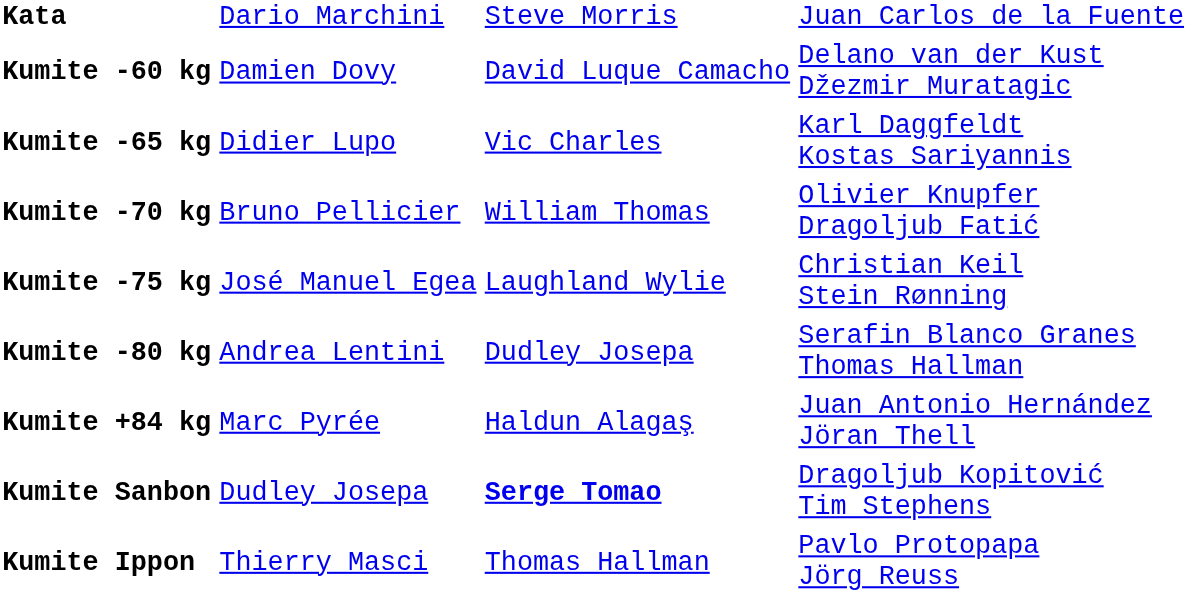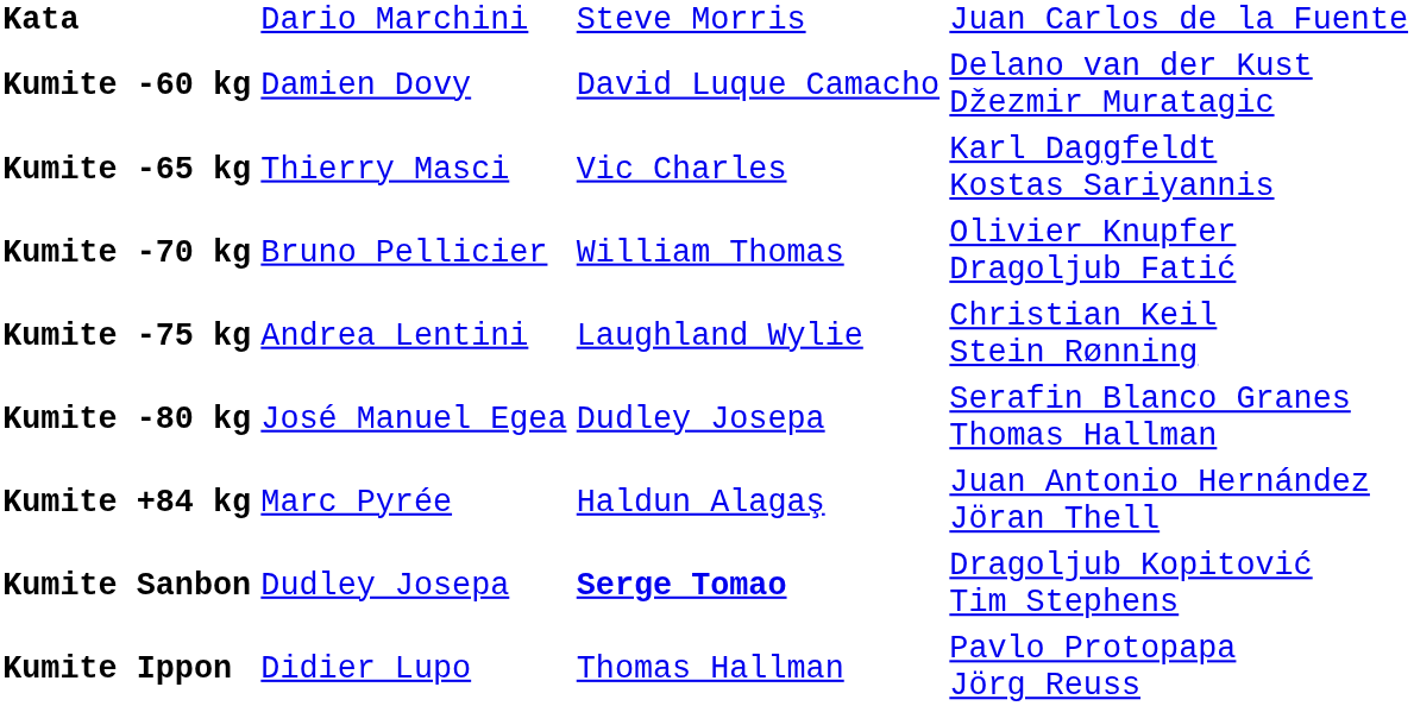 <table>
 <tr>
 <td><strong>Kata</strong></td>
 <td> <a href='#'>Dario Marchini</a></td>
 <td> <a href='#'>Steve Morris</a></td>
 <td> <a href='#'>Juan Carlos de la Fuente</a></td>
 </tr>
 <tr>
 <td><strong>Kumite -60 kg</strong></td>
 <td> <a href='#'>Damien Dovy</a></td>
 <td> <a href='#'>David Luque Camacho</a></td>
 <td> <a href='#'>Delano van der Kust</a> <br>  <a href='#'>Džezmir Muratagic</a></td>
 </tr>
 <tr>
 <td><strong>Kumite -65 kg</strong></td>
-<td> <a href='#'>Didier Lupo</a></td>
+<td> <a href='#'>Thierry Masci</a></td>
 <td> <a href='#'>Vic Charles</a></td>
 <td> <a href='#'>Karl Daggfeldt</a> <br>  <a href='#'>Kostas Sariyannis</a></td>
 </tr>
 <tr>
 <td><strong>Kumite -70 kg</strong></td>
 <td> <a href='#'>Bruno Pellicier</a></td>
 <td> <a href='#'>William Thomas</a></td>
 <td> <a href='#'>Olivier Knupfer</a> <br>  <a href='#'>Dragoljub Fatić</a></td>
 </tr>
 <tr>
 <td><strong>Kumite -75 kg</strong></td>
-<td> <a href='#'>José Manuel Egea</a></td>
+<td> <a href='#'>Andrea Lentini</a></td>
 <td> <a href='#'>Laughland Wylie</a></td>
 <td> <a href='#'>Christian Keil</a> <br>  <a href='#'>Stein Rønning</a></td>
 </tr>
 <tr>
 <td><strong>Kumite -80 kg</strong></td>
-<td> <a href='#'>Andrea Lentini</a></td>
+<td> <a href='#'>José Manuel Egea</a></td>
 <td> <a href='#'>Dudley Josepa</a></td>
 <td> <a href='#'>Serafin Blanco Granes</a> <br>  <a href='#'>Thomas Hallman</a></td>
 </tr>
 <tr>
 <td><strong>Kumite +84 kg</strong></td>
 <td> <a href='#'>Marc Pyrée</a></td>
 <td> <a href='#'>Haldun Alagaş</a></td>
 <td> <a href='#'>Juan Antonio Hernández</a> <br>  <a href='#'>Jöran Thell</a></td>
 </tr>
 <tr>
 <td><strong>Kumite Sanbon</strong></td>
 <td> <a href='#'>Dudley Josepa</a></td>
 <td><strong> <a href='#'>Serge Tomao</a></strong></td>
 <td> <a href='#'>Dragoljub Kopitović</a> <br>  <a href='#'>Tim Stephens</a></td>
 </tr>
 <tr>
 <td><strong>Kumite Ippon</strong></td>
-<td> <a href='#'>Thierry Masci</a></td>
+<td> <a href='#'>Didier Lupo</a></td>
 <td> <a href='#'>Thomas Hallman</a></td>
 <td> <a href='#'>Pavlo Protopapa</a> <br>  <a href='#'>Jörg Reuss</a></td>
 </tr>
 </table>
